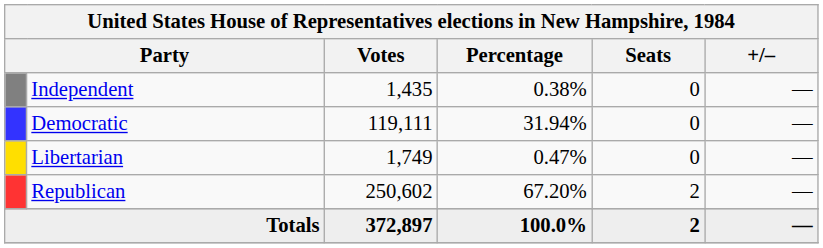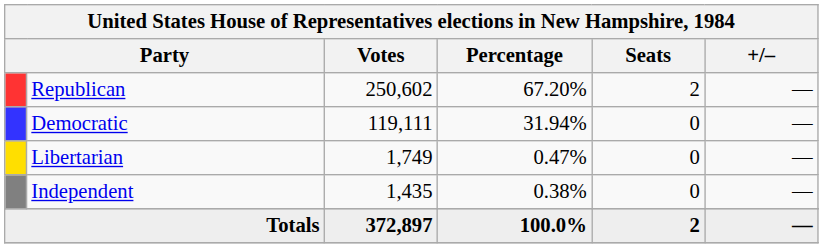 <table class="wikitable" style="font-size: 95%;">
 <tr>
 <th colspan="6">United States House of Representatives elections in New Hampshire, 1984</th>
 </tr>
 <tr>
 <th colspan=2 style="width: 15em">Party</th>
 <th style="width: 5em">Votes</th>
 <th style="width: 7em">Percentage</th>
 <th style="width: 5em">Seats</th>
 <th style="width: 5em">+/–</th>
 </tr>
 <tr>
-<th style="background-color:grey; width: 3px"></th>
-<td style="width: 130px"><a href='#'>Independent</a></td>
-<td align="right">1,435</td>
-<td align="right">0.38%</td>
-<td align="right">0</td>
+<th style="background-color:#FF3333; width: 3px"></th>
+<td style="width: 130px"><a href='#'>Republican</a></td>
+<td align="right">250,602</td>
+<td align="right">67.20%</td>
+<td align="right">2</td>
 <td align="right">—</td>
 </tr>
 <tr>
 <th style="background-color:#3333FF; width: 3px"></th>
 <td style="width: 130px"><a href='#'>Democratic</a></td>
 <td align="right">119,111</td>
 <td align="right">31.94%</td>
 <td align="right">0</td>
 <td align="right">—</td>
 </tr>
 <tr>
 <th style="background-color:#FFDF00; width: 3px"></th>
 <td style="width: 130px"><a href='#'>Libertarian</a></td>
 <td align="right">1,749</td>
 <td align="right">0.47%</td>
 <td align="right">0</td>
 <td align="right">—</td>
 </tr>
 <tr>
-<th style="background-color:#FF3333; width: 3px"></th>
-<td style="width: 130px"><a href='#'>Republican</a></td>
-<td align="right">250,602</td>
-<td align="right">67.20%</td>
-<td align="right">2</td>
+<th style="background-color:grey; width: 3px"></th>
+<td style="width: 130px"><a href='#'>Independent</a></td>
+<td align="right">1,435</td>
+<td align="right">0.38%</td>
+<td align="right">0</td>
 <td align="right">—</td>
 </tr>
 <tr>
 </tr>
 <tr bgcolor="#EEEEEE">
 <td colspan="2" align="right"><strong>Totals</strong></td>
 <td align="right"><strong>372,897</strong></td>
 <td align="right"><strong>100.0%</strong></td>
 <td align="right"><strong>2</strong></td>
 <td align="right"><strong>—</strong></td>
 </tr>
 <tr bgcolor="#EEEEEE">
 </tr>
 </table>
